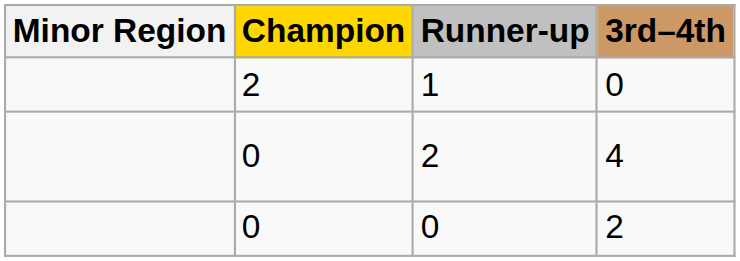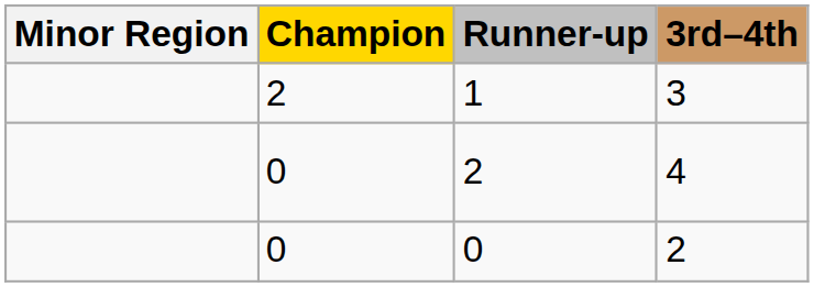 <table class="wikitable" style="text-align:left">
 <tr>
 <th>Minor Region</th>
 <th style="background:gold; text-align:center;">Champion</th>
 <th style="background:silver; text-align:center;">Runner-up</th>
 <th style="background:#c96; text-align:center;">3rd–4th</th>
 </tr>
 <tr valign="top">
 <td></td>
 <td>2</td>
 <td>1</td>
-<td>0</td>
+<td>3</td>
 </tr>
 <tr>
 <td><br><br></td>
 <td>0</td>
 <td>2</td>
 <td>4</td>
 </tr>
 <tr>
 <td></td>
 <td>0</td>
 <td>0</td>
 <td>2</td>
 </tr>
 </table>
